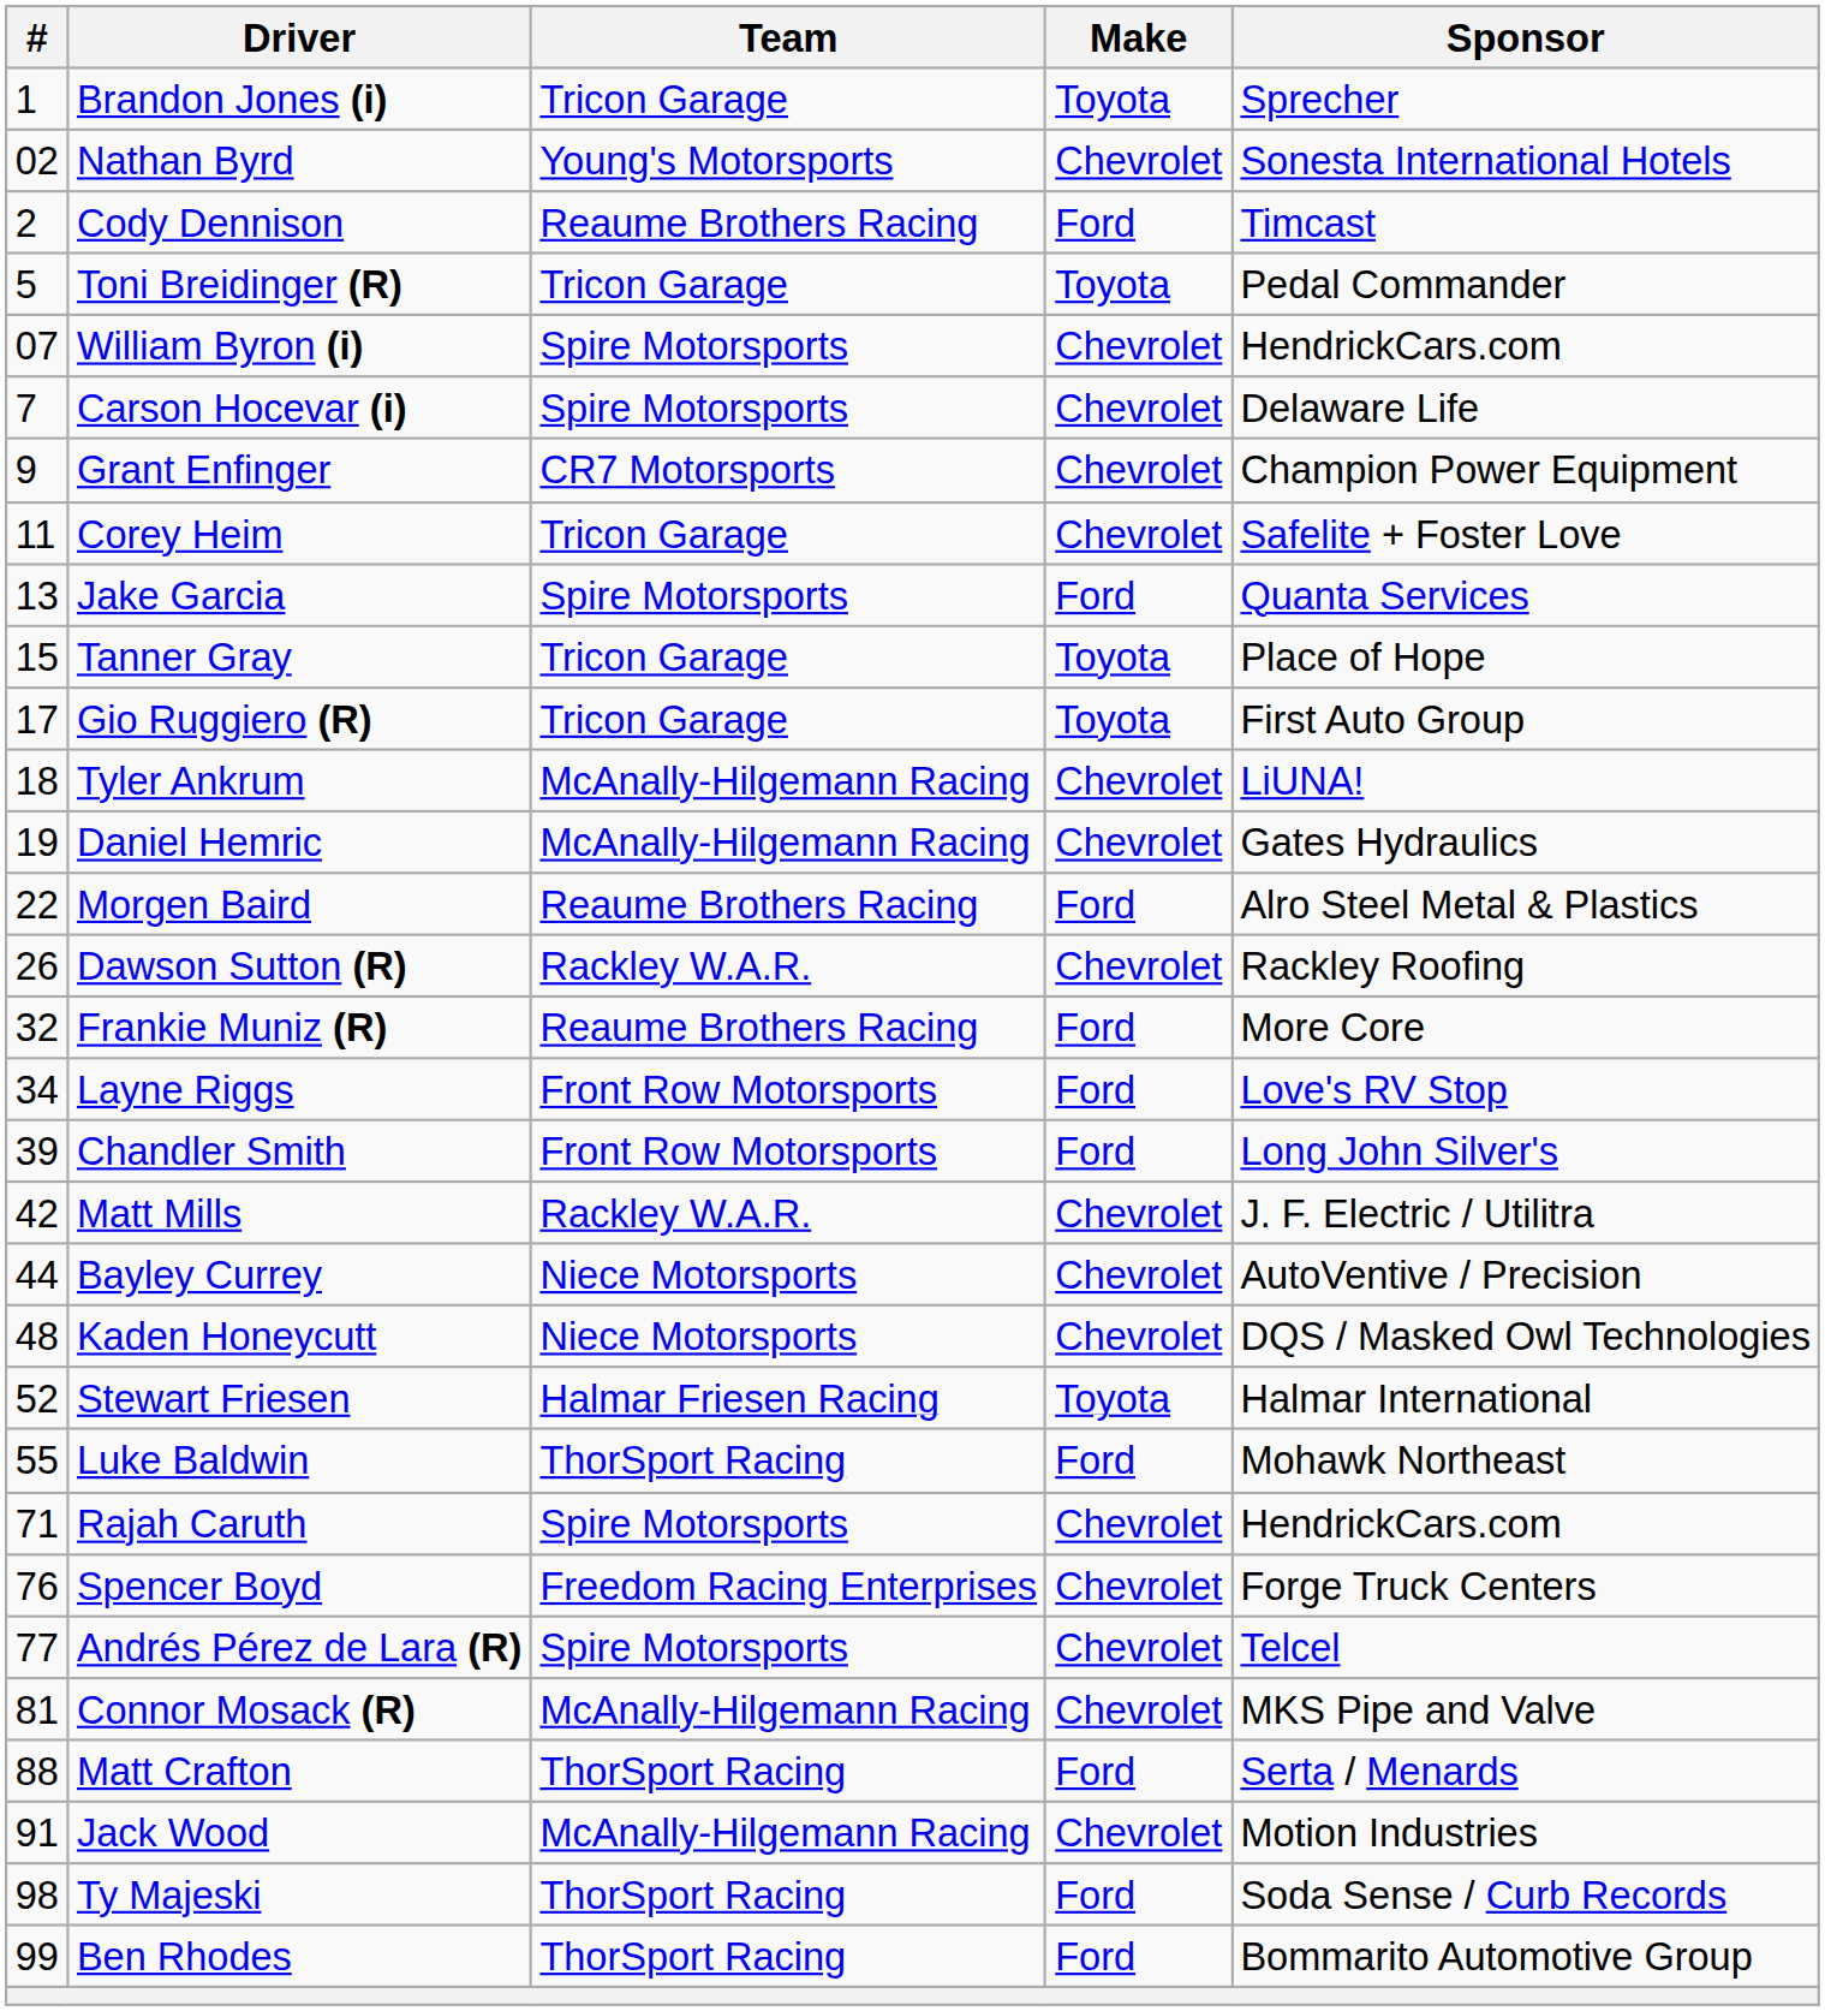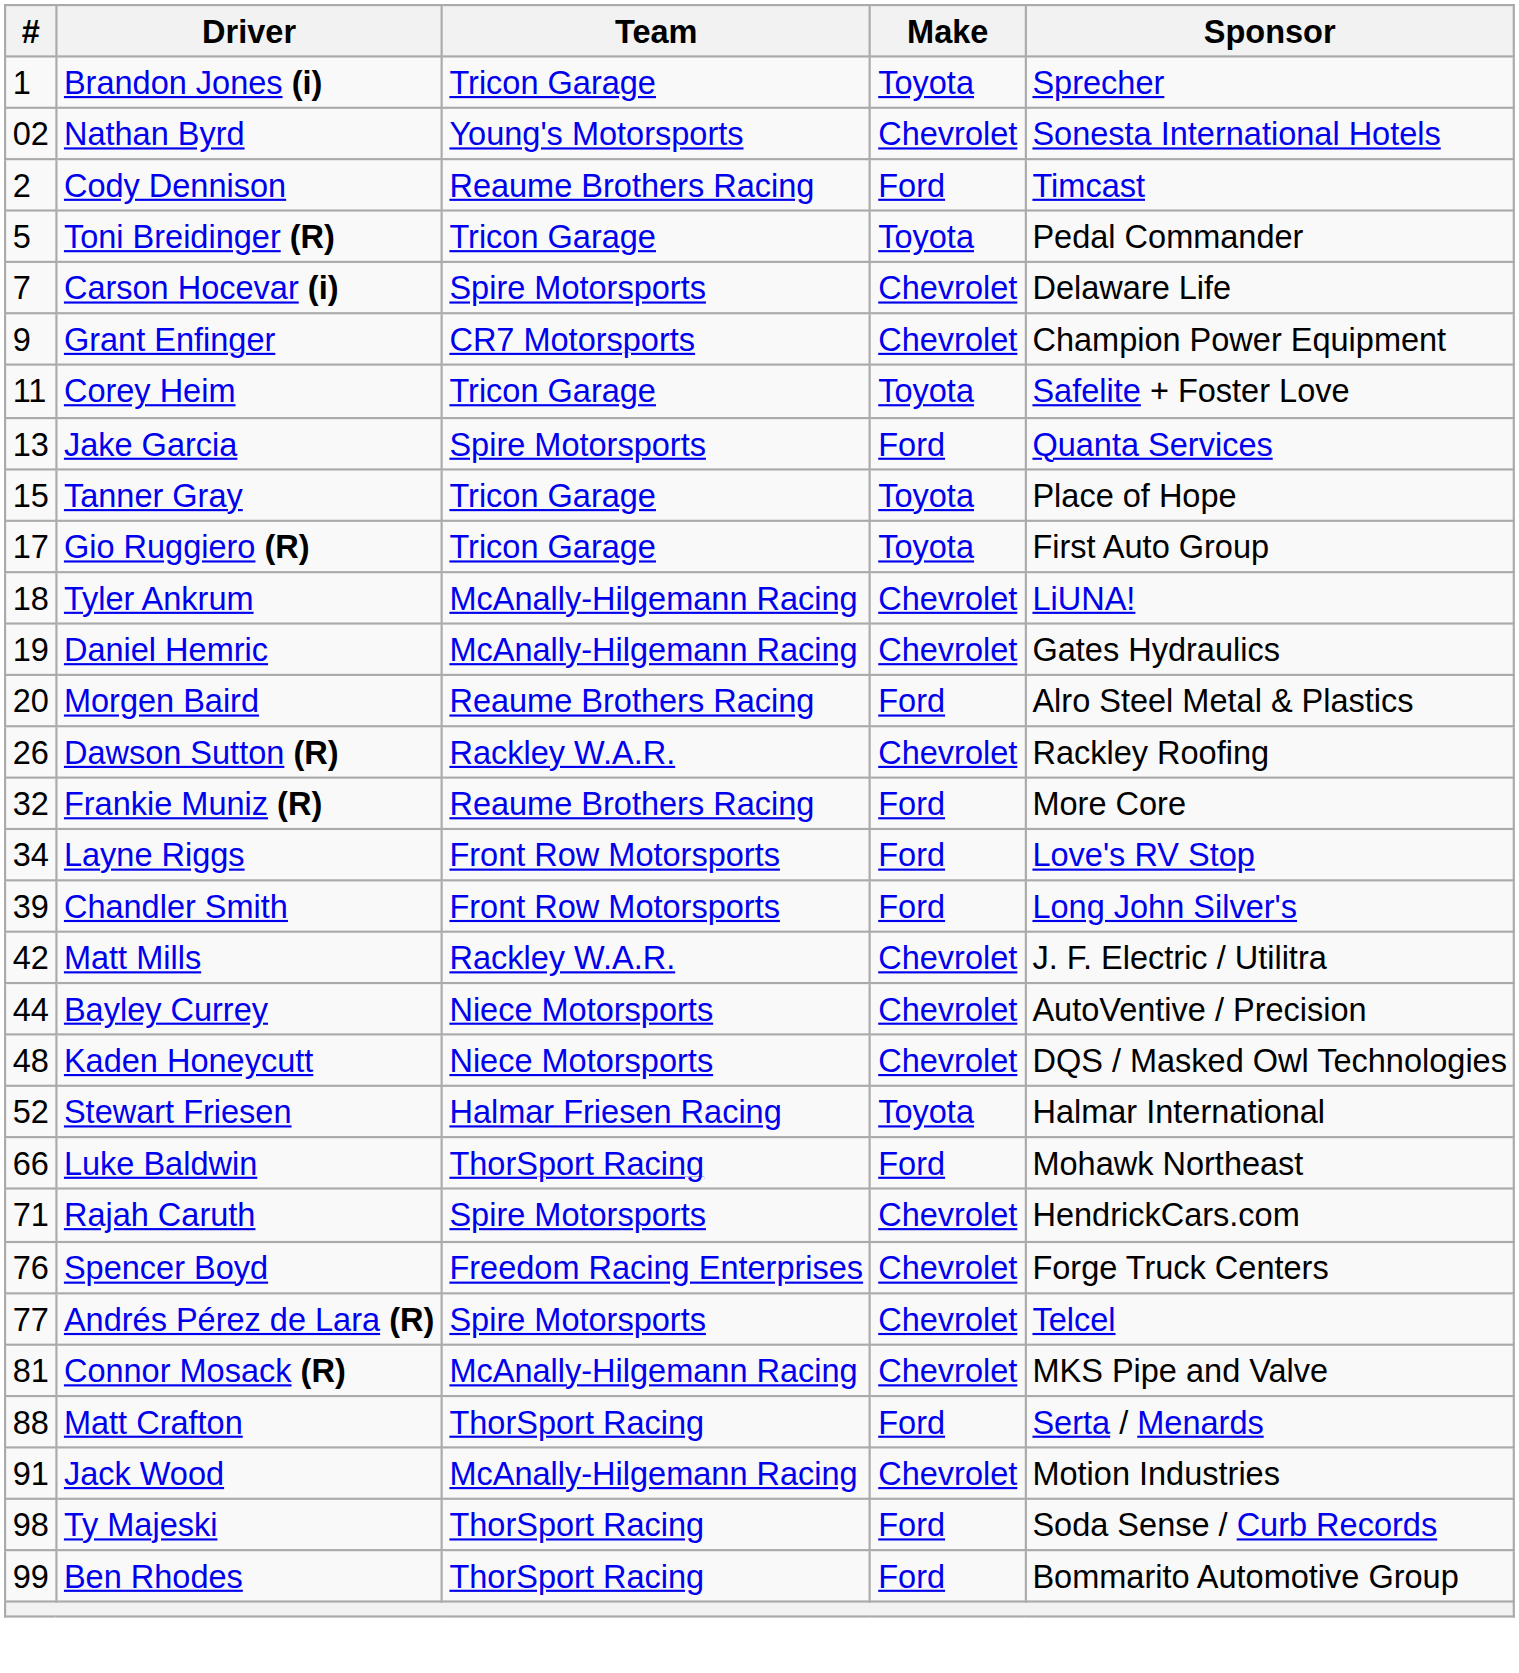 <table class="wikitable" style="font-size: 95%;">
 <tr>
 <th>#</th>
 <th>Driver</th>
 <th>Team</th>
 <th>Make</th>
 <th>Sponsor</th>
 </tr>
 <tr>
 <td>1</td>
 <td><a href='#'>Brandon Jones</a> <strong>(i)</strong></td>
 <td><a href='#'>Tricon Garage</a></td>
 <td><a href='#'>Toyota</a></td>
 <td><a href='#'>Sprecher</a></td>
 </tr>
 <tr>
 <td>02</td>
 <td><a href='#'>Nathan Byrd</a></td>
 <td><a href='#'>Young's Motorsports</a></td>
 <td><a href='#'>Chevrolet</a></td>
 <td><a href='#'>Sonesta International Hotels</a></td>
 </tr>
 <tr>
 <td>2</td>
 <td><a href='#'>Cody Dennison</a></td>
 <td><a href='#'>Reaume Brothers Racing</a></td>
 <td><a href='#'>Ford</a></td>
 <td><a href='#'>Timcast</a></td>
 </tr>
 <tr>
 <td>5</td>
 <td><a href='#'>Toni Breidinger</a> <strong>(R)</strong></td>
 <td><a href='#'>Tricon Garage</a></td>
 <td><a href='#'>Toyota</a></td>
 <td>Pedal Commander</td>
 </tr>
 <tr>
-<td>07</td>
-<td><a href='#'>William Byron</a> <strong>(i)</strong></td>
-<td><a href='#'>Spire Motorsports</a></td>
-<td><a href='#'>Chevrolet</a></td>
-<td>HendrickCars.com</td>
-</tr>
-<tr>
 <td>7</td>
 <td><a href='#'>Carson Hocevar</a> <strong>(i)</strong></td>
 <td><a href='#'>Spire Motorsports</a></td>
 <td><a href='#'>Chevrolet</a></td>
 <td>Delaware Life</td>
 </tr>
 <tr>
 <td>9</td>
 <td><a href='#'>Grant Enfinger</a></td>
 <td><a href='#'>CR7 Motorsports</a></td>
 <td><a href='#'>Chevrolet</a></td>
 <td>Champion Power Equipment</td>
 </tr>
 <tr>
 <td>11</td>
 <td><a href='#'>Corey Heim</a></td>
 <td><a href='#'>Tricon Garage</a></td>
-<td><a href='#'>Chevrolet</a></td>
+<td><a href='#'>Toyota</a></td>
 <td><a href='#'>Safelite</a> + Foster Love</td>
 </tr>
 <tr>
 <td>13</td>
 <td><a href='#'>Jake Garcia</a></td>
 <td><a href='#'>Spire Motorsports</a></td>
 <td><a href='#'>Ford</a></td>
 <td><a href='#'>Quanta Services</a></td>
 </tr>
 <tr>
 <td>15</td>
 <td><a href='#'>Tanner Gray</a></td>
 <td><a href='#'>Tricon Garage</a></td>
 <td><a href='#'>Toyota</a></td>
 <td>Place of Hope</td>
 </tr>
 <tr>
 <td>17</td>
 <td><a href='#'>Gio Ruggiero</a> <strong>(R)</strong></td>
 <td><a href='#'>Tricon Garage</a></td>
 <td><a href='#'>Toyota</a></td>
 <td>First Auto Group</td>
 </tr>
 <tr>
 <td>18</td>
 <td><a href='#'>Tyler Ankrum</a></td>
 <td><a href='#'>McAnally-Hilgemann Racing</a></td>
 <td><a href='#'>Chevrolet</a></td>
 <td><a href='#'>LiUNA!</a></td>
 </tr>
 <tr>
 <td>19</td>
 <td><a href='#'>Daniel Hemric</a></td>
 <td><a href='#'>McAnally-Hilgemann Racing</a></td>
 <td><a href='#'>Chevrolet</a></td>
 <td>Gates Hydraulics</td>
 </tr>
 <tr>
-<td>22</td>
+<td>20</td>
 <td><a href='#'>Morgen Baird</a></td>
 <td><a href='#'>Reaume Brothers Racing</a></td>
 <td><a href='#'>Ford</a></td>
 <td>Alro Steel Metal & Plastics</td>
 </tr>
 <tr>
 <td>26</td>
 <td><a href='#'>Dawson Sutton</a> <strong>(R)</strong></td>
 <td><a href='#'>Rackley W.A.R.</a></td>
 <td><a href='#'>Chevrolet</a></td>
 <td>Rackley Roofing</td>
 </tr>
 <tr>
 <td>32</td>
 <td><a href='#'>Frankie Muniz</a> <strong>(R)</strong></td>
 <td><a href='#'>Reaume Brothers Racing</a></td>
 <td><a href='#'>Ford</a></td>
 <td>More Core</td>
 </tr>
 <tr>
 <td>34</td>
 <td><a href='#'>Layne Riggs</a></td>
 <td><a href='#'>Front Row Motorsports</a></td>
 <td><a href='#'>Ford</a></td>
 <td><a href='#'>Love's RV Stop</a></td>
 </tr>
 <tr>
 <td>39</td>
 <td><a href='#'>Chandler Smith</a></td>
 <td><a href='#'>Front Row Motorsports</a></td>
 <td><a href='#'>Ford</a></td>
 <td><a href='#'>Long John Silver's</a></td>
 </tr>
 <tr>
 <td>42</td>
 <td><a href='#'>Matt Mills</a></td>
 <td><a href='#'>Rackley W.A.R.</a></td>
 <td><a href='#'>Chevrolet</a></td>
 <td>J. F. Electric / Utilitra</td>
 </tr>
 <tr>
 <td>44</td>
 <td><a href='#'>Bayley Currey</a></td>
 <td><a href='#'>Niece Motorsports</a></td>
 <td><a href='#'>Chevrolet</a></td>
 <td>AutoVentive / Precision</td>
 </tr>
 <tr>
 <td>48</td>
 <td><a href='#'>Kaden Honeycutt</a></td>
 <td><a href='#'>Niece Motorsports</a></td>
 <td><a href='#'>Chevrolet</a></td>
 <td>DQS / Masked Owl Technologies</td>
 </tr>
 <tr>
 <td>52</td>
 <td><a href='#'>Stewart Friesen</a></td>
 <td><a href='#'>Halmar Friesen Racing</a></td>
 <td><a href='#'>Toyota</a></td>
 <td>Halmar International</td>
 </tr>
 <tr>
-<td>55</td>
+<td>66</td>
 <td><a href='#'>Luke Baldwin</a></td>
 <td><a href='#'>ThorSport Racing</a></td>
 <td><a href='#'>Ford</a></td>
 <td>Mohawk Northeast</td>
 </tr>
 <tr>
 <td>71</td>
 <td><a href='#'>Rajah Caruth</a></td>
 <td><a href='#'>Spire Motorsports</a></td>
 <td><a href='#'>Chevrolet</a></td>
 <td>HendrickCars.com</td>
 </tr>
 <tr>
 <td>76</td>
 <td><a href='#'>Spencer Boyd</a></td>
 <td nowrap=""><a href='#'>Freedom Racing Enterprises</a></td>
 <td><a href='#'>Chevrolet</a></td>
 <td>Forge Truck Centers</td>
 </tr>
 <tr>
 <td>77</td>
 <td nowrap=""><a href='#'>Andrés Pérez de Lara</a> <strong>(R)</strong></td>
 <td><a href='#'>Spire Motorsports</a></td>
 <td><a href='#'>Chevrolet</a></td>
 <td><a href='#'>Telcel</a></td>
 </tr>
 <tr>
 <td>81</td>
 <td><a href='#'>Connor Mosack</a> <strong>(R)</strong></td>
 <td><a href='#'>McAnally-Hilgemann Racing</a></td>
 <td><a href='#'>Chevrolet</a></td>
 <td nowrap="">MKS Pipe and Valve</td>
 </tr>
 <tr>
 <td>88</td>
 <td><a href='#'>Matt Crafton</a></td>
 <td><a href='#'>ThorSport Racing</a></td>
 <td><a href='#'>Ford</a></td>
 <td><a href='#'>Serta</a> / <a href='#'>Menards</a></td>
 </tr>
 <tr>
 <td>91</td>
 <td><a href='#'>Jack Wood</a></td>
 <td><a href='#'>McAnally-Hilgemann Racing</a></td>
 <td><a href='#'>Chevrolet</a></td>
 <td>Motion Industries</td>
 </tr>
 <tr>
 <td>98</td>
 <td><a href='#'>Ty Majeski</a></td>
 <td><a href='#'>ThorSport Racing</a></td>
 <td><a href='#'>Ford</a></td>
 <td>Soda Sense / <a href='#'>Curb Records</a></td>
 </tr>
 <tr>
 <td>99</td>
 <td><a href='#'>Ben Rhodes</a></td>
 <td><a href='#'>ThorSport Racing</a></td>
 <td><a href='#'>Ford</a></td>
 <td>Bommarito Automotive Group</td>
 </tr>
 <tr>
 <th colspan="5"></th>
 </tr>
 </table>
